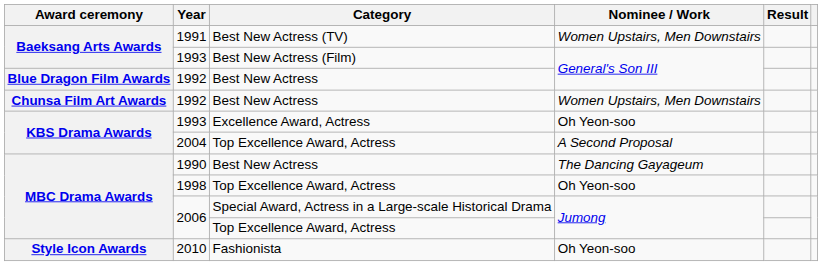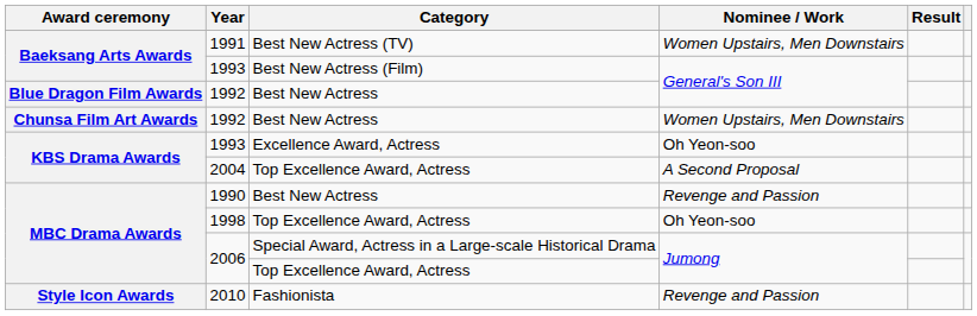 <table class="wikitable plainrowheaders sortable">
 <tr>
 <th scope="col">Award ceremony</th>
 <th scope="col">Year</th>
 <th scope="col">Category </th>
 <th scope="col">Nominee / Work</th>
 <th scope="col">Result</th>
 <th scope="col" class="unsortable"></th>
 </tr>
 <tr>
 <th scope="row" rowspan="2"><a href='#'>Baeksang Arts Awards</a></th>
 <td style="text-align:center">1991</td>
 <td>Best New Actress (TV)</td>
 <td><em>Women Upstairs, Men Downstairs</em></td>
 <td></td>
 <td style="text-align:center"></td>
 </tr>
 <tr>
 <td style="text-align:center">1993</td>
 <td>Best New Actress (Film)</td>
 <td rowspan="2"><em><a href='#'>General's Son III</a></em></td>
 <td></td>
 <td style="text-align:center"></td>
 </tr>
 <tr>
 <th scope="row"><a href='#'>Blue Dragon Film Awards</a></th>
 <td style="text-align:center">1992</td>
 <td>Best New Actress</td>
 <td></td>
 <td style="text-align:center"></td>
 </tr>
 <tr>
 <th scope="row"><a href='#'>Chunsa Film Art Awards</a></th>
 <td style="text-align:center">1992</td>
 <td>Best New Actress</td>
 <td><em>Women Upstairs, Men Downstairs</em></td>
 <td></td>
 <td style="text-align:center"></td>
 </tr>
 <tr>
 <th scope="row" rowspan="2"><a href='#'>KBS Drama Awards</a></th>
 <td style="text-align:center">1993</td>
 <td>Excellence Award, Actress</td>
 <td>Oh Yeon-soo</td>
 <td></td>
 <td style="text-align:center"></td>
 </tr>
 <tr>
 <td style="text-align:center">2004</td>
 <td>Top Excellence Award, Actress</td>
 <td><em>A Second Proposal</em></td>
 <td></td>
 <td style="text-align:center"></td>
 </tr>
 <tr>
 <th scope="row" rowspan="4"><a href='#'>MBC Drama Awards</a></th>
 <td style="text-align:center">1990</td>
 <td>Best New Actress</td>
-<td><em>The Dancing Gayageum</em></td>
+<td><em>Revenge and Passion</em></td>
 <td></td>
 <td style="text-align:center"></td>
 </tr>
 <tr>
 <td style="text-align:center">1998</td>
 <td>Top Excellence Award, Actress</td>
 <td>Oh Yeon-soo</td>
 <td></td>
 <td style="text-align:center"></td>
 </tr>
 <tr>
 <td rowspan="2" style="text-align:center">2006</td>
 <td>Special Award, Actress in a Large-scale Historical Drama</td>
 <td rowspan="2"><a href='#'><em>Jumong</em></a></td>
 <td></td>
 <td rowspan="2" style="text-align:center"></td>
 </tr>
 <tr>
 <td>Top Excellence Award, Actress</td>
 <td></td>
 </tr>
 <tr>
 <th scope="row"><a href='#'>Style Icon Awards</a></th>
 <td style="text-align:center">2010</td>
 <td>Fashionista</td>
-<td>Oh Yeon-soo</td>
+<td><em>Revenge and Passion</em></td>
 <td></td>
 <td style="text-align:center"></td>
 </tr>
 </table>
